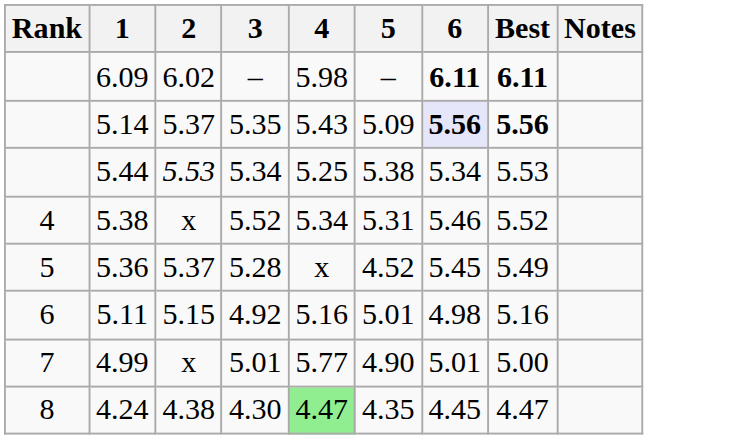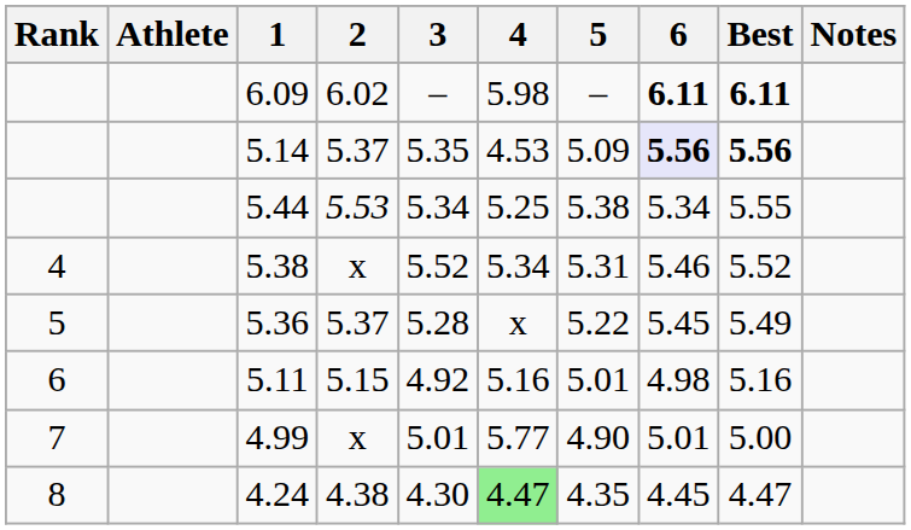 <table class="wikitable sortable" style="text-align:center">
 <tr>
 <th>Rank</th>
+<th>Athlete</th>
 <th>1</th>
 <th>2</th>
 <th>3</th>
 <th>4</th>
 <th>5</th>
 <th>6</th>
 <th>Best</th>
 <th>Notes</th>
 </tr>
 <tr>
 <td></td>
+<td style="text-align:left"></td>
 <td>6.09</td>
 <td>6.02</td>
 <td>–</td>
 <td>5.98</td>
 <td>–</td>
 <td><strong>6.11</strong></td>
 <td><strong>6.11</strong></td>
 <td></td>
 </tr>
 <tr>
 <td></td>
+<td style="text-align:left"></td>
 <td>5.14</td>
 <td>5.37</td>
 <td>5.35</td>
-<td>5.43</td>
+<td>4.53</td>
 <td>5.09</td>
 <td style="background: lavender;"><strong>5.56</strong></td>
 <td><strong>5.56</strong></td>
 <td></td>
 </tr>
 <tr>
 <td></td>
+<td style="text-align:left"></td>
 <td>5.44</td>
 <td><em>5.53<strong></td>
 <td>5.34</td>
 <td>5.25</td>
 <td>5.38</td>
 <td>5.34</td>
-<td></strong>5.53<strong></td>
+<td></strong>5.55<strong></td>
 <td></td>
 </tr>
 <tr>
 <td>4</td>
+<td style="text-align:left"></td>
 <td>5.38</td>
 <td>x</td>
 <td></strong>5.52<strong></td>
 <td>5.34</td>
 <td>5.31</td>
 <td>5.46</td>
 <td></strong>5.52<strong></td>
 <td></td>
 </tr>
 <tr>
 <td>5</td>
+<td style="text-align:left"></td>
 <td>5.36</td>
 <td>5.37</td>
 <td>5.28</td>
 <td>x</td>
-<td>4.52</td>
+<td>5.22</td>
 <td></strong>5.45<strong></td>
 <td></strong>5.49<strong></td>
 <td></td>
 </tr>
 <tr>
 <td>6</td>
+<td style="text-align:left"></td>
 <td>5.11</td>
 <td>5.15</td>
 <td>4.92</td>
 <td></strong>5.16<strong></td>
 <td>5.01</td>
 <td>4.98</td>
 <td></strong>5.16<strong></td>
 <td></td>
 </tr>
 <tr>
 <td>7</td>
+<td style="text-align:left"></td>
 <td>4.99</td>
 <td>x</td>
 <td></strong>5.01<strong></td>
 <td>5.77</td>
 <td>4.90</td>
 <td></strong>5.01<strong></td>
 <td></strong>5.00<strong></td>
 <td></td>
 </tr>
 <tr>
 <td>8</td>
+<td style="text-align:left"></td>
 <td>4.24</td>
 <td>4.38</td>
 <td>4.30</td>
 <td style="background: lightgreen;"></strong>4.47<strong></td>
 <td>4.35</td>
 <td>4.45</td>
 <td></strong>4.47<strong></td>
 <td></td>
 </tr>
 </table>
